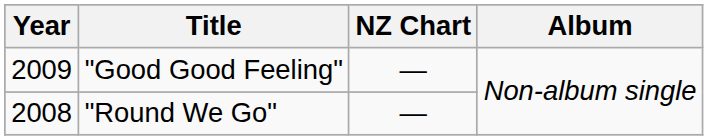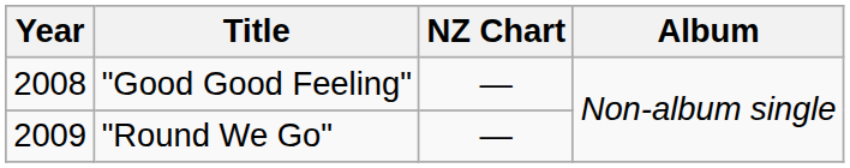 <table class="wikitable">
 <tr>
 <th>Year</th>
 <th>Title</th>
 <th>NZ Chart</th>
 <th>Album</th>
 </tr>
 <tr>
-<td>2009</td>
+<td>2008</td>
 <td>"Good Good Feeling"</td>
 <td align="center">—</td>
 <td rowspan="2"><em>Non-album single</em></td>
 </tr>
 <tr>
-<td>2008</td>
+<td>2009</td>
 <td>"Round We Go"</td>
 <td align="center">—</td>
 </tr>
 </table>
